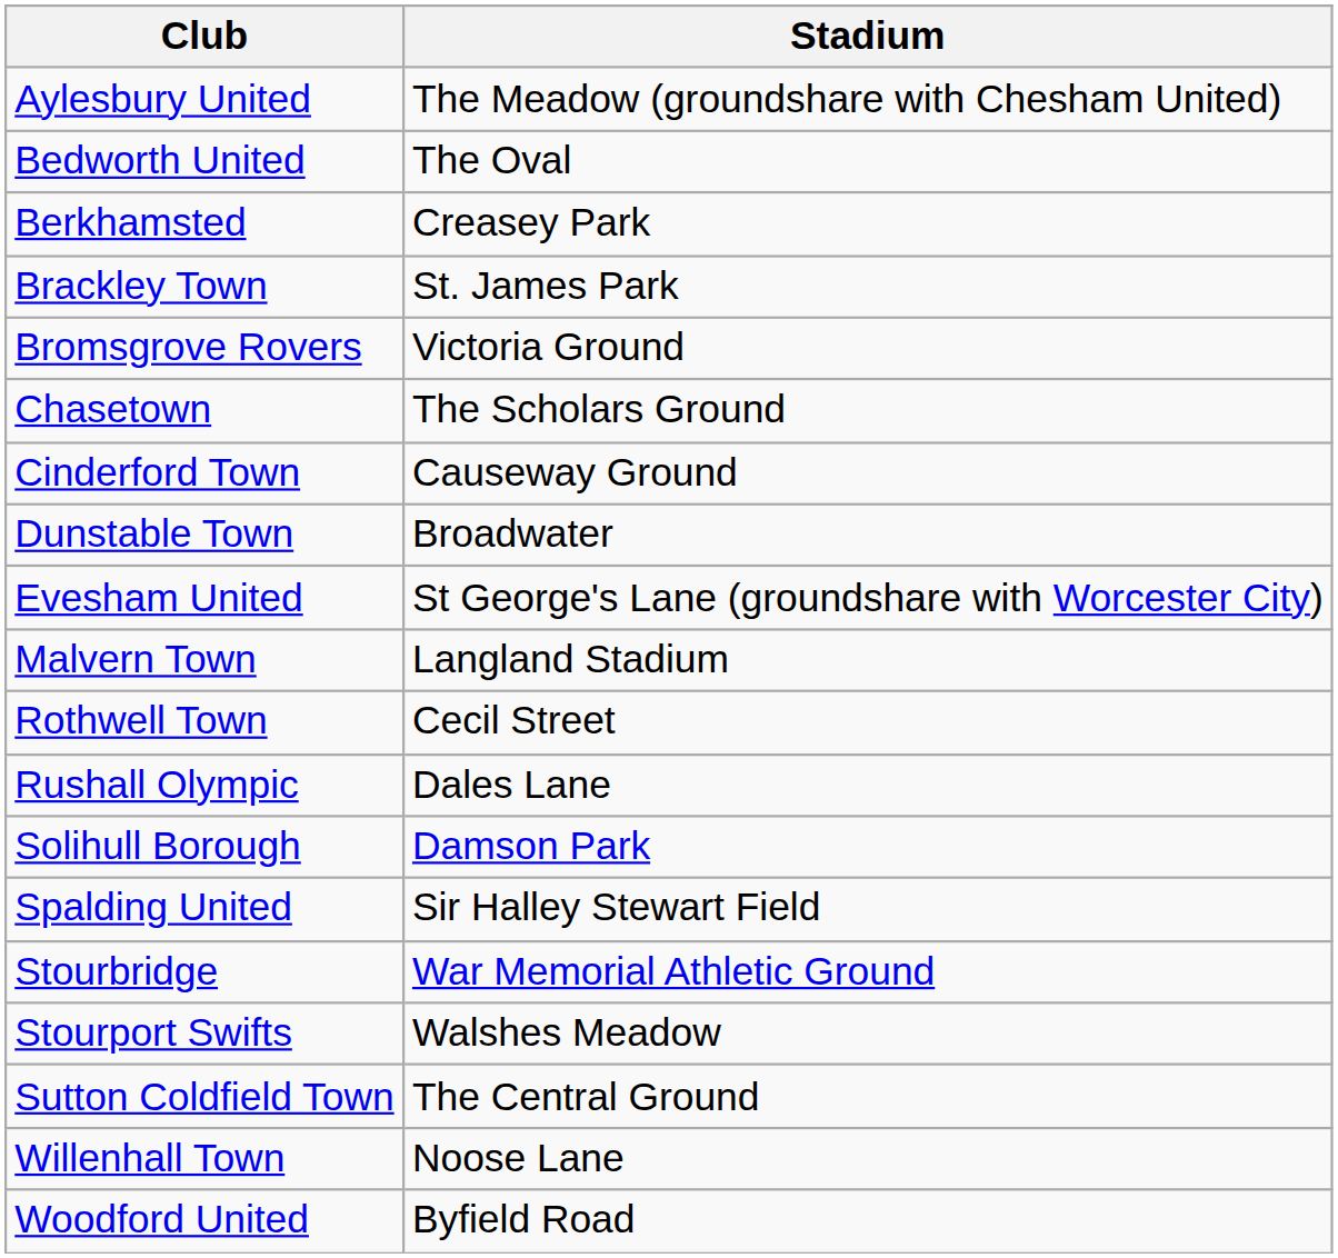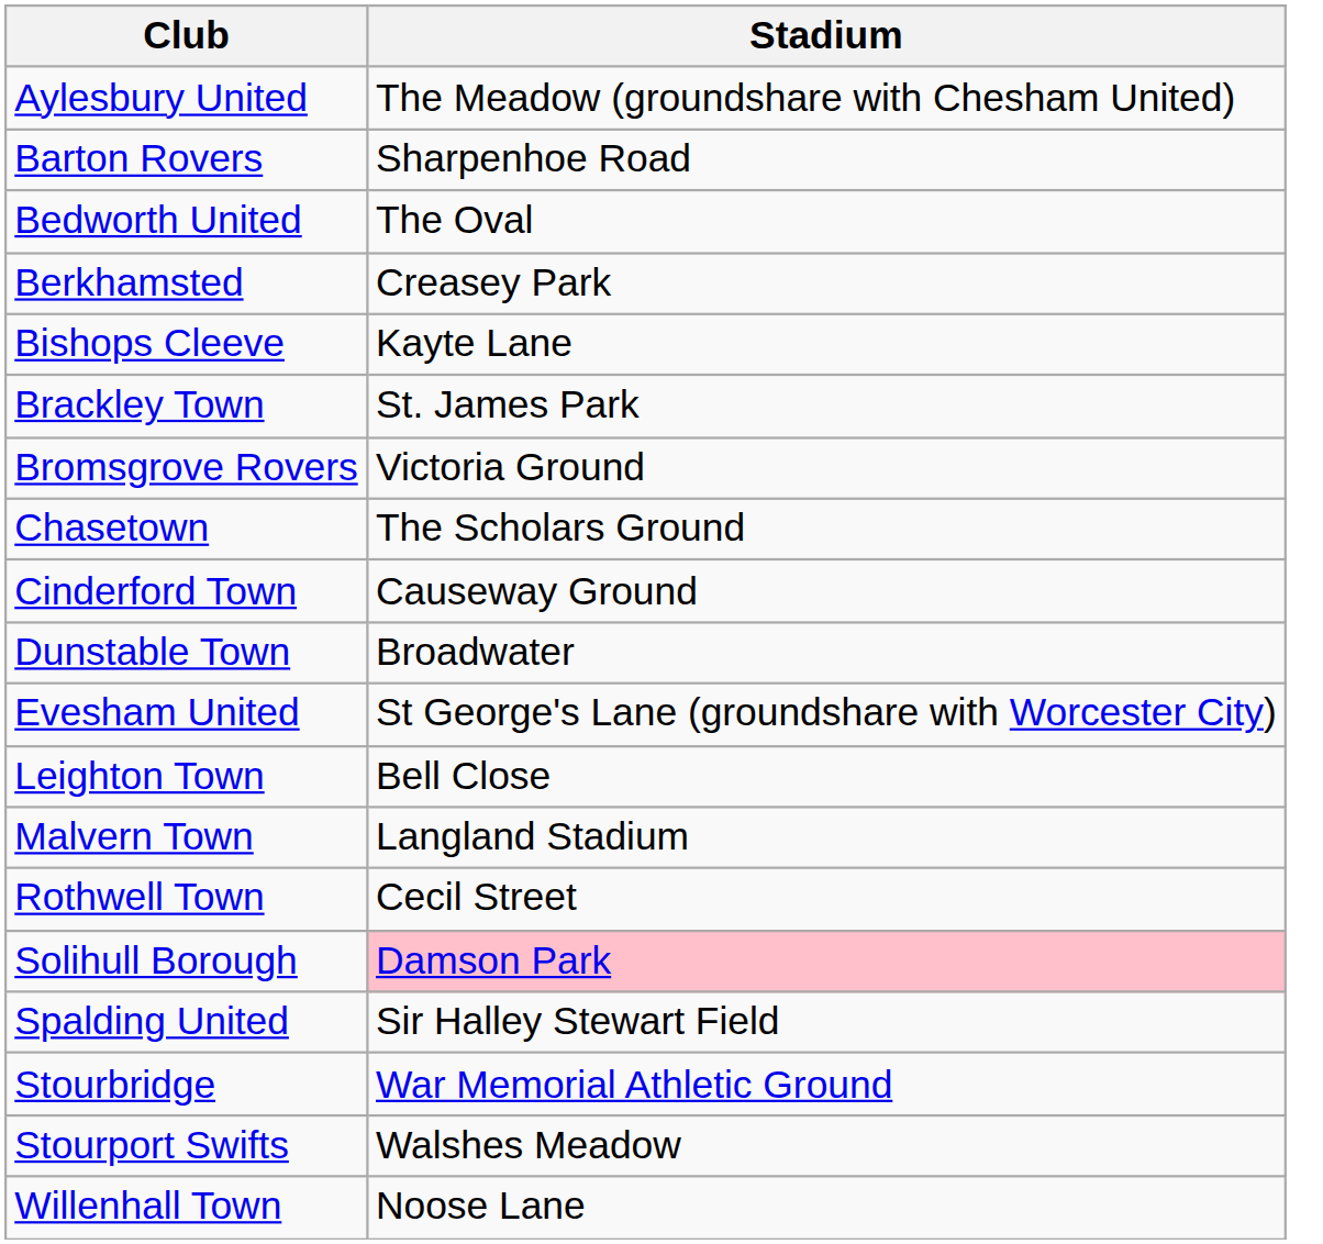 <table class="wikitable sortable">
 <tr>
 <th>Club</th>
 <th>Stadium</th>
 </tr>
 <tr>
 <td><a href='#'>Aylesbury United</a></td>
 <td>The Meadow (groundshare with Chesham United)</td>
 </tr>
 <tr>
+<td><a href='#'>Barton Rovers</a></td>
+<td>Sharpenhoe Road</td>
+</tr>
+<tr>
 <td><a href='#'>Bedworth United</a></td>
 <td>The Oval</td>
 </tr>
 <tr>
 <td><a href='#'>Berkhamsted</a></td>
 <td>Creasey Park</td>
+</tr>
+<tr>
+<td><a href='#'>Bishops Cleeve</a></td>
+<td>Kayte Lane</td>
 </tr>
 <tr>
 <td><a href='#'>Brackley Town</a></td>
 <td>St. James Park</td>
 </tr>
 <tr>
 <td><a href='#'>Bromsgrove Rovers</a></td>
 <td>Victoria Ground</td>
 </tr>
 <tr>
 <td><a href='#'>Chasetown</a></td>
 <td>The Scholars Ground</td>
 </tr>
 <tr>
 <td><a href='#'>Cinderford Town</a></td>
 <td>Causeway Ground</td>
 </tr>
 <tr>
 <td><a href='#'>Dunstable Town</a></td>
 <td>Broadwater</td>
 </tr>
 <tr>
 <td><a href='#'>Evesham United</a></td>
 <td>St George's Lane (groundshare with <a href='#'>Worcester City</a>)</td>
 </tr>
 <tr>
+<td><a href='#'>Leighton Town</a></td>
+<td>Bell Close</td>
+</tr>
+<tr>
 <td><a href='#'>Malvern Town</a></td>
 <td>Langland Stadium</td>
 </tr>
 <tr>
 <td><a href='#'>Rothwell Town</a></td>
 <td>Cecil Street</td>
 </tr>
 <tr>
-<td><a href='#'>Rushall Olympic</a></td>
-<td>Dales Lane</td>
-</tr>
-<tr>
 <td><a href='#'>Solihull Borough</a></td>
-<td><a href='#'>Damson Park</a></td>
+<td style="background: pink;"><a href='#'>Damson Park</a></td>
 </tr>
 <tr>
 <td><a href='#'>Spalding United</a></td>
 <td>Sir Halley Stewart Field</td>
 </tr>
 <tr>
 <td><a href='#'>Stourbridge</a></td>
 <td><a href='#'>War Memorial Athletic Ground</a></td>
 </tr>
 <tr>
 <td><a href='#'>Stourport Swifts</a></td>
 <td>Walshes Meadow</td>
 </tr>
 <tr>
-<td><a href='#'>Sutton Coldfield Town</a></td>
-<td>The Central Ground</td>
-</tr>
-<tr>
 <td><a href='#'>Willenhall Town</a></td>
 <td>Noose Lane</td>
 </tr>
-<tr>
-<td><a href='#'>Woodford United</a></td>
-<td>Byfield Road</td>
-</tr>
 </table>
